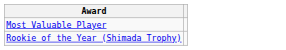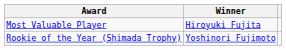 <table class="wikitable">
 <tr>
 <th>Award</th>
+<th>Winner</th>
 <th></th>
 </tr>
 <tr>
 <td><a href='#'>Most Valuable Player</a></td>
+<td> <a href='#'>Hiroyuki Fujita</a></td>
 <td></td>
 </tr>
 <tr>
 <td><a href='#'>Rookie of the Year (Shimada Trophy)</a></td>
+<td> <a href='#'>Yoshinori Fujimoto</a></td>
 <td></td>
 </tr>
 </table>
